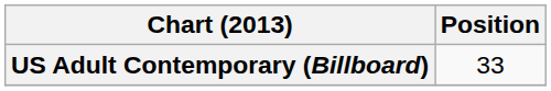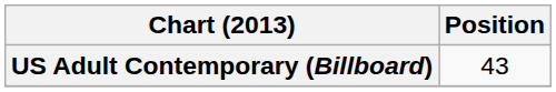 <table class="wikitable plainrowheaders" style="text-align:center;">
 <tr>
 <th>Chart (2013)</th>
 <th>Position</th>
 </tr>
 <tr>
 <th scope="row">US Adult Contemporary (<em>Billboard</em>)</th>
-<td>33</td>
+<td>43</td>
 </tr>
 <tr>
 </tr>
 </table>
